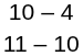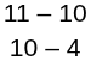 <table style="text-align:center">
 <tr>
 <th width=200></th>
 <th width=100></th>
 <th width=200></th>
 </tr>
 <tr>
 <td align=right><strong></strong></td>
-<td>10 – 4</td>
+<td>11 – 10</td>
 <td align=left></td>
 </tr>
 <tr>
 <td align=right><strong></strong></td>
-<td>11 – 10</td>
+<td>10 – 4</td>
 <td align=left></td>
 </tr>
 </table>
